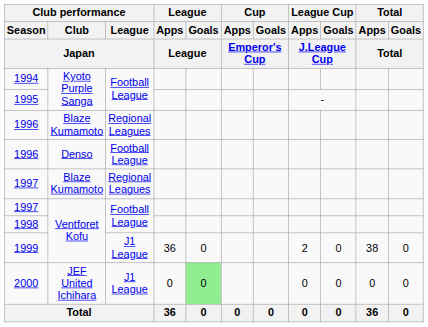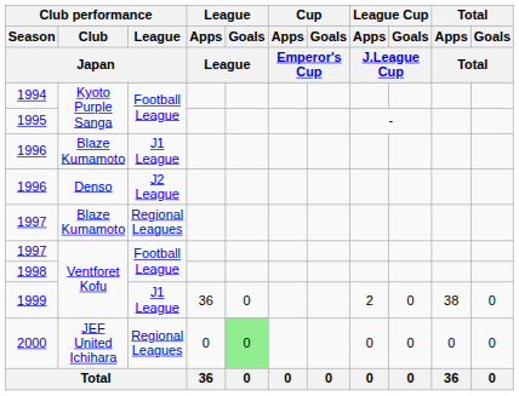 <table class="wikitable" style="text-align:center;">
 <tr>
 <th colspan=3>Club performance</th>
 <th colspan=2>League</th>
 <th colspan=2>Cup</th>
 <th colspan=2>League Cup</th>
 <th colspan=2>Total</th>
 </tr>
 <tr>
 <th>Season</th>
 <th>Club</th>
 <th>League</th>
 <th>Apps</th>
 <th>Goals</th>
 <th>Apps</th>
 <th>Goals</th>
 <th>Apps</th>
 <th>Goals</th>
 <th>Apps</th>
 <th>Goals</th>
 </tr>
 <tr>
 <th colspan=3>Japan</th>
 <th colspan=2>League</th>
 <th colspan=2><a href='#'>Emperor's Cup</a></th>
 <th colspan=2><a href='#'>J.League Cup</a></th>
 <th colspan=2>Total</th>
 </tr>
 <tr>
 <td><a href='#'>1994</a></td>
 <td rowspan="2"><a href='#'>Kyoto Purple Sanga</a></td>
 <td rowspan="2"><a href='#'>Football League</a></td>
 <td></td>
 <td></td>
 <td></td>
 <td></td>
 <td></td>
 <td></td>
 <td></td>
 <td></td>
 </tr>
 <tr>
 <td><a href='#'>1995</a></td>
 <td></td>
 <td></td>
 <td></td>
 <td></td>
 <td colspan="2">-</td>
 <td></td>
 <td></td>
 </tr>
 <tr>
 <td><a href='#'>1996</a></td>
 <td><a href='#'>Blaze Kumamoto</a></td>
-<td><a href='#'>Regional Leagues</a></td>
+<td><a href='#'>J1 League</a></td>
 <td></td>
 <td></td>
 <td></td>
 <td></td>
 <td></td>
 <td></td>
 <td></td>
 <td></td>
 </tr>
 <tr>
 <td><a href='#'>1996</a></td>
 <td><a href='#'>Denso</a></td>
-<td><a href='#'>Football League</a></td>
+<td><a href='#'>J2 League</a></td>
 <td></td>
 <td></td>
 <td></td>
 <td></td>
 <td></td>
 <td></td>
 <td></td>
 <td></td>
 </tr>
 <tr>
 <td><a href='#'>1997</a></td>
 <td><a href='#'>Blaze Kumamoto</a></td>
 <td><a href='#'>Regional Leagues</a></td>
 <td></td>
 <td></td>
 <td></td>
 <td></td>
 <td></td>
 <td></td>
 <td></td>
 <td></td>
 </tr>
 <tr>
 <td><a href='#'>1997</a></td>
 <td rowspan="3"><a href='#'>Ventforet Kofu</a></td>
 <td rowspan="2"><a href='#'>Football League</a></td>
 <td></td>
 <td></td>
 <td></td>
 <td></td>
 <td></td>
 <td></td>
 <td></td>
 <td></td>
 </tr>
 <tr>
 <td><a href='#'>1998</a></td>
 <td></td>
 <td></td>
 <td></td>
 <td></td>
 <td></td>
 <td></td>
 <td></td>
 <td></td>
 </tr>
 <tr>
 <td><a href='#'>1999</a></td>
 <td><a href='#'>J1 League</a></td>
 <td>36</td>
 <td>0</td>
 <td></td>
 <td></td>
 <td>2</td>
 <td>0</td>
 <td>38</td>
 <td>0</td>
 </tr>
 <tr>
 <td><a href='#'>2000</a></td>
 <td><a href='#'>JEF United Ichihara</a></td>
-<td><a href='#'>J1 League</a></td>
+<td><a href='#'>Regional Leagues</a></td>
 <td>0</td>
 <td style="background: lightgreen;">0</td>
 <td></td>
 <td></td>
 <td>0</td>
 <td>0</td>
 <td>0</td>
 <td>0</td>
 </tr>
 <tr>
 <th colspan=3>Total</th>
 <th>36</th>
 <th>0</th>
 <th>0</th>
 <th>0</th>
 <th>0</th>
 <th>0</th>
 <th>36</th>
 <th>0</th>
 </tr>
 </table>
